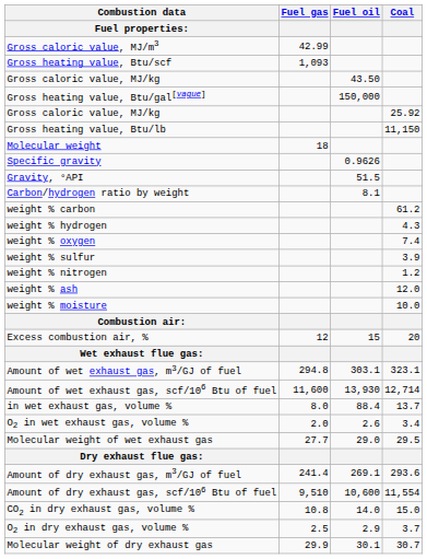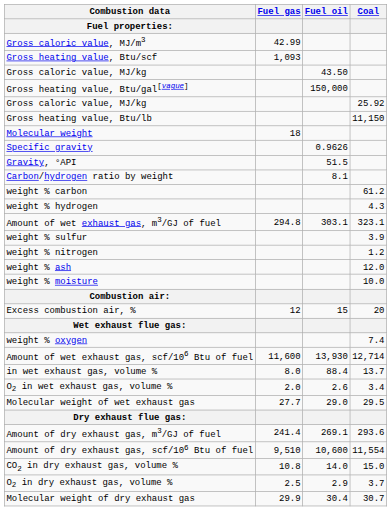 <table class="wikitable">
 <tr>
 <th align="left">Combustion data</th>
 <th align="right"><a href='#'>Fuel gas</a></th>
 <th align="right"><a href='#'>Fuel oil</a></th>
 <th align="right"><a href='#'>Coal</a></th>
 </tr>
 <tr>
 <th>Fuel properties:</th>
 <th></th>
 <th></th>
 <th></th>
 </tr>
 <tr>
 <td align="left"><a href='#'>Gross caloric value</a>, MJ/m<sup>3</sup></td>
 <td align="right">42.99</td>
 <td></td>
 <td></td>
 </tr>
 <tr>
 <td align="left"><a href='#'>Gross heating value</a>, Btu/scf</td>
 <td align="right">1,093</td>
 <td></td>
 <td></td>
 </tr>
 <tr>
 <td align="left">Gross caloric value, MJ/kg</td>
 <td></td>
 <td align="right">43.50</td>
 <td></td>
 </tr>
 <tr>
 <td align="left">Gross heating value, Btu/gal<sup>[<em><a href='#'>vague</a></em>]</sup></td>
 <td></td>
 <td align="right">150,000</td>
 <td></td>
 </tr>
 <tr>
 <td align="left">Gross caloric value, MJ/kg</td>
 <td></td>
 <td></td>
 <td align="right">25.92</td>
 </tr>
 <tr>
 <td align="left">Gross heating value, Btu/lb</td>
 <td></td>
 <td></td>
 <td align="right">11,150</td>
 </tr>
 <tr>
 <td align="left"><a href='#'>Molecular weight</a></td>
 <td align="right">18</td>
 <td></td>
 <td></td>
 </tr>
 <tr>
 <td align="left"><a href='#'>Specific gravity</a></td>
 <td></td>
 <td align="right">0.9626</td>
 <td></td>
 </tr>
 <tr>
 <td align="left"><a href='#'>Gravity</a>, °API</td>
 <td></td>
 <td align="right">51.5</td>
 <td></td>
 </tr>
 <tr>
 <td align="left"><a href='#'>Carbon</a>/<a href='#'>hydrogen</a> ratio by weight</td>
 <td></td>
 <td align="right">8.1</td>
 <td></td>
 </tr>
 <tr>
 <td align="left">weight % carbon</td>
 <td></td>
 <td></td>
 <td align="right">61.2</td>
 </tr>
 <tr>
 <td align="left">weight % hydrogen</td>
 <td></td>
 <td></td>
 <td align="right">4.3</td>
 </tr>
 <tr>
-<td align="left">weight % <a href='#'>oxygen</a></td>
-<td></td>
-<td></td>
-<td align="right">7.4</td>
+<td align="left">Amount of wet <a href='#'>exhaust gas</a>, m<sup>3</sup>/GJ of fuel</td>
+<td align="right">294.8</td>
+<td align="right">303.1</td>
+<td align="right">323.1</td>
 </tr>
 <tr>
 <td align="left">weight % sulfur</td>
 <td></td>
 <td></td>
 <td align="right">3.9</td>
 </tr>
 <tr>
 <td align="left">weight % nitrogen</td>
 <td></td>
 <td></td>
 <td align="right">1.2</td>
 </tr>
 <tr>
 <td align="left">weight % <a href='#'>ash</a></td>
 <td></td>
 <td></td>
 <td align="right">12.0</td>
 </tr>
 <tr>
 <td align="left">weight % <a href='#'>moisture</a></td>
 <td></td>
 <td></td>
 <td align="right">10.0</td>
 </tr>
 <tr>
 <th align="left">Combustion air:</th>
 <th></th>
 <th></th>
 <th></th>
 </tr>
 <tr>
 <td align="left">Excess combustion air, %</td>
 <td align="right">12</td>
 <td align="right">15</td>
 <td align="right">20</td>
 </tr>
 <tr>
 <th align="left">Wet exhaust flue gas:</th>
 <th></th>
 <th></th>
 <th></th>
 </tr>
 <tr>
-<td align="left">Amount of wet <a href='#'>exhaust gas</a>, m<sup>3</sup>/GJ of fuel</td>
-<td align="right">294.8</td>
-<td align="right">303.1</td>
-<td align="right">323.1</td>
+<td align="left">weight % <a href='#'>oxygen</a></td>
+<td></td>
+<td></td>
+<td align="right">7.4</td>
 </tr>
 <tr>
 <td align="left">Amount of wet exhaust gas, scf/10<sup>6</sup> Btu of fuel</td>
 <td align="right">11,600</td>
 <td align="right">13,930</td>
 <td align="right">12,714</td>
 </tr>
 <tr>
 <td align="left"> in wet exhaust gas, volume %</td>
 <td align="right">8.0</td>
 <td align="right">88.4</td>
 <td align="right">13.7</td>
 </tr>
 <tr>
 <td align="left">O<sub>2</sub> in wet exhaust gas, volume %</td>
 <td align="right">2.0</td>
 <td align="right">2.6</td>
 <td align="right">3.4</td>
 </tr>
 <tr>
 <td align="left">Molecular weight of wet exhaust gas</td>
 <td align="right">27.7</td>
 <td align="right">29.0</td>
 <td align="right">29.5</td>
 </tr>
 <tr>
 <th align="left">Dry exhaust flue gas:</th>
 <th></th>
 <th></th>
 <th></th>
 </tr>
 <tr>
 <td align="left">Amount of dry exhaust gas, m<sup>3</sup>/GJ of fuel</td>
 <td align="right">241.4</td>
 <td align="right">269.1</td>
 <td align="right">293.6</td>
 </tr>
 <tr>
 <td align="left">Amount of dry exhaust gas, scf/10<sup>6</sup> Btu of fuel</td>
 <td align="right">9,510</td>
 <td align="right">10,600</td>
 <td align="right">11,554</td>
 </tr>
 <tr>
 <td align="left">CO<sub>2</sub> in dry exhaust gas, volume %</td>
 <td align="right">10.8</td>
 <td align="right">14.0</td>
 <td align="right">15.0</td>
 </tr>
 <tr>
 <td align="left">O<sub>2</sub> in dry exhaust gas, volume %</td>
 <td align="right">2.5</td>
 <td align="right">2.9</td>
 <td align="right">3.7</td>
 </tr>
 <tr>
 <td align="left">Molecular weight of dry exhaust gas</td>
 <td align="right">29.9</td>
-<td align="right">30.1</td>
+<td align="right">30.4</td>
 <td align="right">30.7</td>
 </tr>
 </table>
